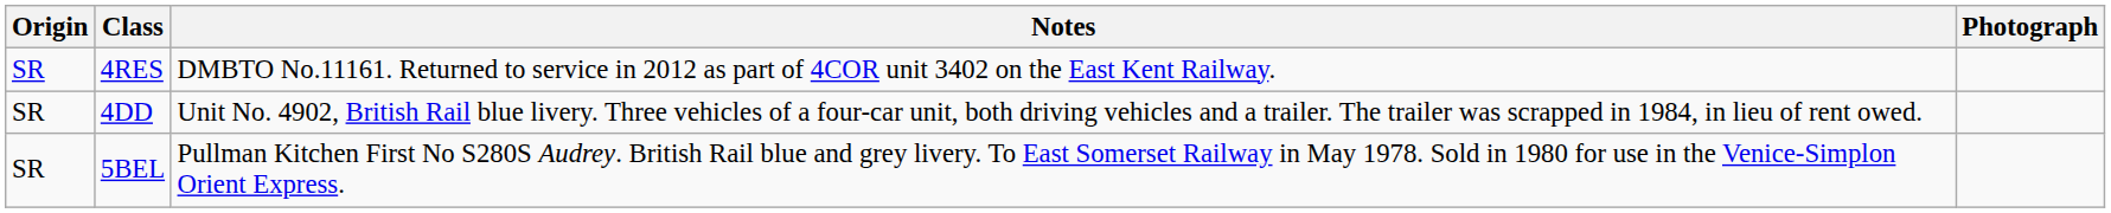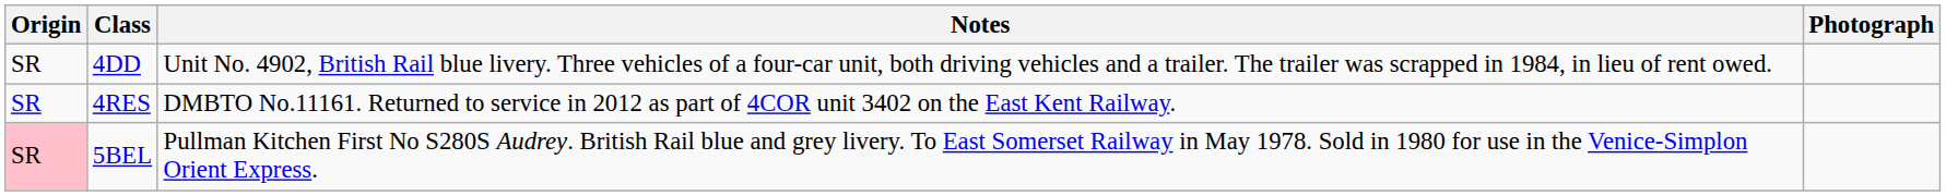 <table class="wikitable">
 <tr>
 <th>Origin</th>
 <th>Class</th>
 <th>Notes</th>
 <th>Photograph</th>
 </tr>
 <tr>
+<td>SR</td>
+<td><a href='#'>4DD</a></td>
+<td>Unit No. 4902, <a href='#'>British Rail</a> blue livery. Three vehicles of a four-car unit, both driving vehicles and a trailer. The trailer was scrapped in 1984, in lieu of rent owed.</td>
+<td></td>
+</tr>
+<tr>
 <td><a href='#'>SR</a></td>
 <td><a href='#'>4RES</a></td>
 <td>DMBTO No.11161. Returned to service in 2012 as part of <a href='#'>4COR</a> unit 3402 on the <a href='#'>East Kent Railway</a>.</td>
 <td></td>
 </tr>
 <tr>
-<td>SR</td>
-<td><a href='#'>4DD</a></td>
-<td>Unit No. 4902, <a href='#'>British Rail</a> blue livery. Three vehicles of a four-car unit, both driving vehicles and a trailer. The trailer was scrapped in 1984, in lieu of rent owed.</td>
-<td></td>
-</tr>
-<tr>
-<td>SR</td>
+<td style="background: pink;">SR</td>
 <td><a href='#'>5BEL</a></td>
 <td>Pullman Kitchen First No S280S <em>Audrey</em>. British Rail blue and grey livery. To <a href='#'>East Somerset Railway</a> in May 1978. Sold in 1980 for use in the <a href='#'>Venice-Simplon Orient Express</a>.</td>
 <td></td>
 </tr>
 </table>
